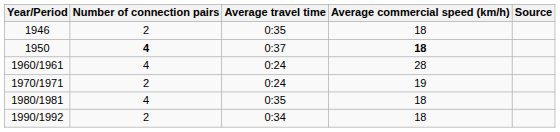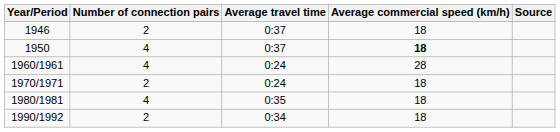 <table class="wikitable" style="text-align:center">
 <tr>
 <th>Year/Period</th>
 <th>Number of connection pairs</th>
 <th>Average travel time</th>
 <th>Average commercial speed (km/h)</th>
 <th>Source</th>
 </tr>
 <tr>
 <td>1946</td>
 <td>2</td>
-<td>0:35</td>
+<td>0:37</td>
 <td>18</td>
 <td></td>
 </tr>
 <tr>
 <td>1950</td>
-<td><strong>4</strong></td>
+<td>4</td>
 <td>0:37</td>
 <td><strong>18</strong></td>
 <td></td>
 </tr>
 <tr>
 <td>1960/1961</td>
 <td>4</td>
 <td>0:24</td>
 <td>28</td>
 <td></td>
 </tr>
 <tr>
 <td>1970/1971</td>
 <td>2</td>
 <td>0:24</td>
-<td>19</td>
+<td>18</td>
 <td></td>
 </tr>
 <tr>
 <td>1980/1981</td>
 <td>4</td>
 <td>0:35</td>
 <td>18</td>
 <td></td>
 </tr>
 <tr>
 <td>1990/1992</td>
 <td>2</td>
 <td>0:34</td>
 <td>18</td>
 <td></td>
 </tr>
 </table>
